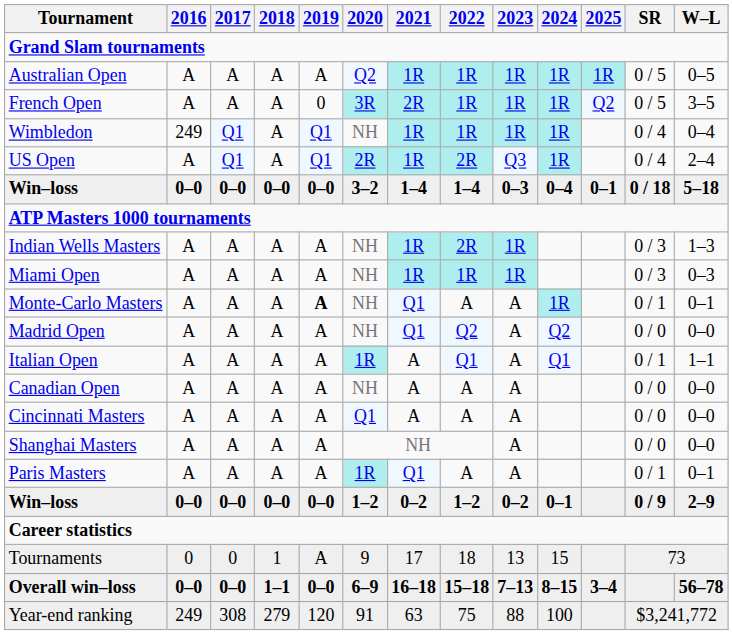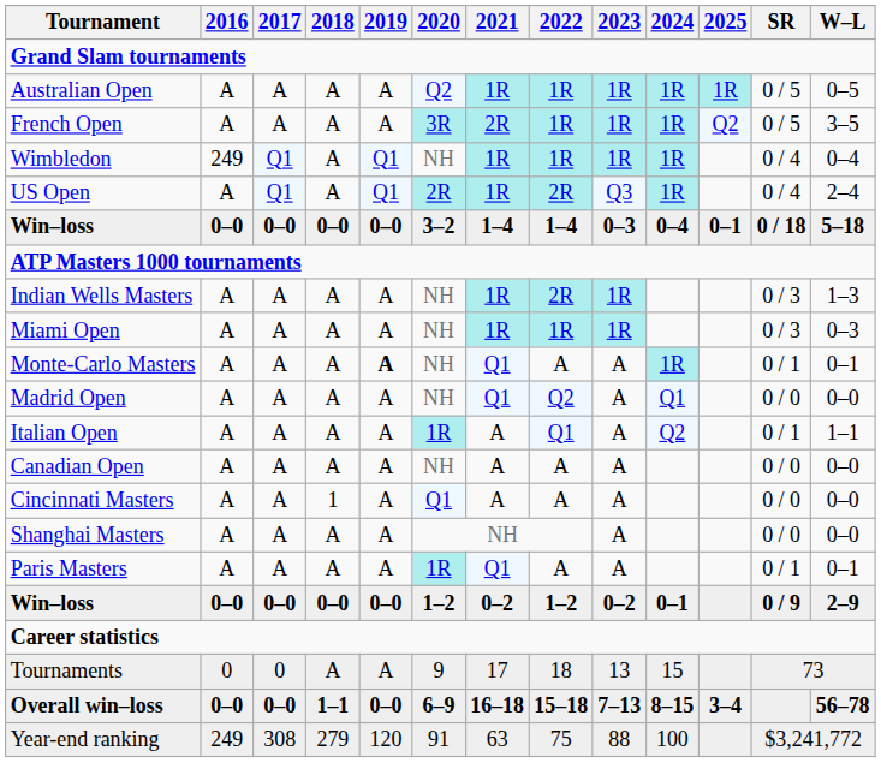 <table class=wikitable style=text-align:center>
 <tr>
 <th>Tournament</th>
 <th><a href='#'>2016</a></th>
 <th><a href='#'>2017</a></th>
 <th><a href='#'>2018</a></th>
 <th><a href='#'>2019</a></th>
 <th><a href='#'>2020</a></th>
 <th><a href='#'>2021</a></th>
 <th><a href='#'>2022</a></th>
 <th><a href='#'>2023</a></th>
 <th><a href='#'>2024</a></th>
 <th><a href='#'>2025</a></th>
 <th>SR</th>
 <th>W–L</th>
 </tr>
 <tr>
 <td colspan="13" align="left"><strong><a href='#'>Grand Slam tournaments</a></strong></td>
 </tr>
 <tr>
 <td align=left><a href='#'>Australian Open</a></td>
 <td>A</td>
 <td>A</td>
 <td>A</td>
 <td>A</td>
 <td bgcolor=f0f8ff><a href='#'>Q2</a></td>
 <td bgcolor=afeeee><a href='#'>1R</a></td>
 <td bgcolor=afeeee><a href='#'>1R</a></td>
 <td bgcolor=afeeee><a href='#'>1R</a></td>
 <td bgcolor=afeeee><a href='#'>1R</a></td>
 <td bgcolor=afeeee><a href='#'>1R</a></td>
 <td>0 / 5</td>
 <td>0–5</td>
 </tr>
 <tr>
 <td align=left><a href='#'>French Open</a></td>
 <td>A</td>
 <td>A</td>
 <td>A</td>
-<td>0</td>
+<td>A</td>
 <td bgcolor=afeeee><a href='#'>3R</a></td>
 <td bgcolor=afeeee><a href='#'>2R</a></td>
 <td bgcolor=afeeee><a href='#'>1R</a></td>
 <td bgcolor=afeeee><a href='#'>1R</a></td>
 <td bgcolor=afeeee><a href='#'>1R</a></td>
 <td bgcolor= f0f8ff><a href='#'>Q2</a></td>
 <td>0 / 5</td>
 <td>3–5</td>
 </tr>
 <tr>
 <td align=left><a href='#'>Wimbledon</a></td>
 <td>249</td>
 <td bgcolor=f0f8ff><a href='#'>Q1</a></td>
 <td>A</td>
 <td bgcolor=f0f8ff><a href='#'>Q1</a></td>
 <td style=color:#767676>NH</td>
 <td bgcolor=afeeee><a href='#'>1R</a></td>
 <td bgcolor=afeeee><a href='#'>1R</a></td>
 <td bgcolor=afeeee><a href='#'>1R</a></td>
 <td bgcolor=afeeee><a href='#'>1R</a></td>
 <td></td>
 <td>0 / 4</td>
 <td>0–4</td>
 </tr>
 <tr>
 <td align=left><a href='#'>US Open</a></td>
 <td>A</td>
 <td bgcolor=f0f8ff><a href='#'>Q1</a></td>
 <td>A</td>
 <td bgcolor=f0f8ff><a href='#'>Q1</a></td>
 <td bgcolor=afeeee><a href='#'>2R</a></td>
 <td bgcolor=afeeee><a href='#'>1R</a></td>
 <td bgcolor=afeeee><a href='#'>2R</a></td>
 <td bgcolor=f0f8ff><a href='#'>Q3</a></td>
 <td bgcolor=afeeee><a href='#'>1R</a></td>
 <td></td>
 <td>0 / 4</td>
 <td>2–4</td>
 </tr>
 <tr style=font-weight:bold;background:#efefef>
 <td style=text-align:left>Win–loss</td>
 <td>0–0</td>
 <td>0–0</td>
 <td>0–0</td>
 <td>0–0</td>
 <td>3–2</td>
 <td>1–4</td>
 <td>1–4</td>
 <td>0–3</td>
 <td>0–4</td>
 <td>0–1</td>
 <td>0 / 18</td>
 <td>5–18</td>
 </tr>
 <tr>
 <td colspan="13" align="left"><strong><a href='#'>ATP Masters 1000 tournaments</a></strong></td>
 </tr>
 <tr>
 <td align=left><a href='#'>Indian Wells Masters</a></td>
 <td>A</td>
 <td>A</td>
 <td>A</td>
 <td>A</td>
 <td style=color:#767676>NH</td>
 <td bgcolor=afeeee><a href='#'>1R</a></td>
 <td bgcolor=afeeee><a href='#'>2R</a></td>
 <td bgcolor=afeeee><a href='#'>1R</a></td>
 <td></td>
 <td></td>
 <td>0 / 3</td>
 <td>1–3</td>
 </tr>
 <tr>
 <td align=left><a href='#'>Miami Open</a></td>
 <td>A</td>
 <td>A</td>
 <td>A</td>
 <td>A</td>
 <td style=color:#767676>NH</td>
 <td bgcolor=afeeee><a href='#'>1R</a></td>
 <td bgcolor=afeeee><a href='#'>1R</a></td>
 <td bgcolor=afeeee><a href='#'>1R</a></td>
 <td></td>
 <td></td>
 <td>0 / 3</td>
 <td>0–3</td>
 </tr>
 <tr>
 <td align=left><a href='#'>Monte-Carlo Masters</a></td>
 <td>A</td>
 <td>A</td>
 <td>A</td>
 <td><strong>A</strong></td>
 <td style=color:#767676>NH</td>
 <td bgcolor=f0f8ff><a href='#'>Q1</a></td>
 <td>A</td>
 <td>A</td>
 <td bgcolor=afeeee><a href='#'>1R</a></td>
 <td></td>
 <td>0 / 1</td>
 <td>0–1</td>
 </tr>
 <tr>
 <td align=left><a href='#'>Madrid Open</a></td>
 <td>A</td>
 <td>A</td>
 <td>A</td>
 <td>A</td>
 <td style=color:#767676>NH</td>
 <td bgcolor=f0f8ff><a href='#'>Q1</a></td>
 <td bgcolor=f0f8ff><a href='#'>Q2</a></td>
 <td>A</td>
-<td bgcolor=f0f8ff><a href='#'>Q2</a></td>
+<td bgcolor=f0f8ff><a href='#'>Q1</a></td>
 <td></td>
 <td>0 / 0</td>
 <td>0–0</td>
 </tr>
 <tr>
 <td align=left><a href='#'>Italian Open</a></td>
 <td>A</td>
 <td>A</td>
 <td>A</td>
 <td>A</td>
 <td bgcolor=afeeee><a href='#'>1R</a></td>
 <td>A</td>
 <td bgcolor=f0f8ff><a href='#'>Q1</a></td>
 <td>A</td>
-<td bgcolor=f0f8ff><a href='#'>Q1</a></td>
+<td bgcolor=f0f8ff><a href='#'>Q2</a></td>
 <td></td>
 <td>0 / 1</td>
 <td>1–1</td>
 </tr>
 <tr>
 <td align=left><a href='#'>Canadian Open</a></td>
 <td>A</td>
 <td>A</td>
 <td>A</td>
 <td>A</td>
 <td style=color:#767676>NH</td>
 <td>A</td>
 <td>A</td>
 <td>A</td>
 <td></td>
 <td></td>
 <td>0 / 0</td>
 <td>0–0</td>
 </tr>
 <tr>
 <td align=left><a href='#'>Cincinnati Masters</a></td>
 <td>A</td>
 <td>A</td>
-<td>A</td>
+<td>1</td>
 <td>A</td>
 <td bgcolor=f0f8ff><a href='#'>Q1</a></td>
 <td>A</td>
 <td>A</td>
 <td>A</td>
 <td></td>
 <td></td>
 <td>0 / 0</td>
 <td>0–0</td>
 </tr>
 <tr>
 <td align=left><a href='#'>Shanghai Masters</a></td>
 <td>A</td>
 <td>A</td>
 <td>A</td>
 <td>A</td>
 <td colspan="3" style="color:#767676">NH</td>
 <td>A</td>
 <td></td>
 <td></td>
 <td>0 / 0</td>
 <td>0–0</td>
 </tr>
 <tr>
 <td align=left><a href='#'>Paris Masters</a></td>
 <td>A</td>
 <td>A</td>
 <td>A</td>
 <td>A</td>
 <td bgcolor=afeeee><a href='#'>1R</a></td>
 <td bgcolor=f0f8ff><a href='#'>Q1</a></td>
 <td>A</td>
 <td>A</td>
 <td></td>
 <td></td>
 <td>0 / 1</td>
 <td>0–1</td>
 </tr>
 <tr style=font-weight:bold;background:#efefef>
 <td style=text-align:left>Win–loss</td>
 <td>0–0</td>
 <td>0–0</td>
 <td>0–0</td>
 <td>0–0</td>
 <td>1–2</td>
 <td>0–2</td>
 <td>1–2</td>
 <td>0–2</td>
 <td>0–1</td>
 <td></td>
 <td>0 / 9</td>
 <td>2–9</td>
 </tr>
 <tr>
 <td colspan="13" align="left"><strong>Career statistics</strong></td>
 </tr>
 <tr bgcolor=efefef>
 <td align=left>Tournaments</td>
 <td>0</td>
 <td>0</td>
-<td>1</td>
+<td>A</td>
 <td>A</td>
 <td>9</td>
 <td>17</td>
 <td>18</td>
 <td>13</td>
 <td>15</td>
 <td></td>
 <td colspan="2">73</td>
 </tr>
 <tr style=font-weight:bold;background:#efefef>
 <td style=text-align:left>Overall win–loss</td>
 <td>0–0</td>
 <td>0–0</td>
 <td>1–1</td>
 <td>0–0</td>
 <td>6–9</td>
 <td>16–18</td>
 <td>15–18</td>
 <td>7–13</td>
 <td>8–15</td>
 <td>3–4</td>
 <td></td>
 <td>56–78</td>
 </tr>
 <tr bgcolor=efefef>
 <td align=left>Year-end ranking</td>
 <td>249</td>
 <td>308</td>
 <td>279</td>
 <td>120</td>
 <td>91</td>
 <td>63</td>
 <td>75</td>
 <td>88</td>
 <td>100</td>
 <td></td>
 <td colspan="2">$3,241,772</td>
 </tr>
 </table>
